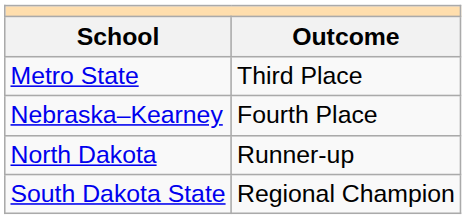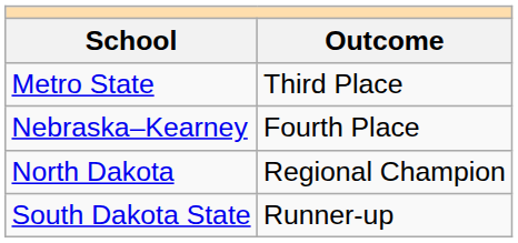 <table class="wikitable" style="float:left; margin-right:1em;">
 <tr>
 <th colspan="3" style="background:#ffdead;"></th>
 </tr>
 <tr>
 <th>School</th>
 <th>Outcome</th>
 </tr>
 <tr>
 <td><a href='#'>Metro State</a></td>
 <td>Third Place</td>
 </tr>
 <tr>
 <td><a href='#'>Nebraska–Kearney</a></td>
 <td>Fourth Place</td>
 </tr>
 <tr>
 <td><a href='#'>North Dakota</a></td>
-<td>Runner-up</td>
+<td>Regional Champion</td>
 </tr>
 <tr>
 <td><a href='#'>South Dakota State</a></td>
-<td>Regional Champion</td>
+<td>Runner-up</td>
 </tr>
 </table>
